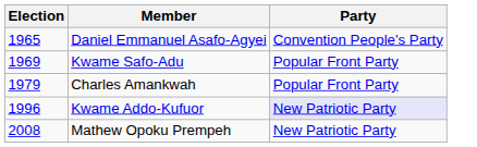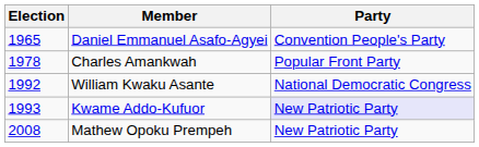 <table class="wikitable">
 <tr>
 <th>Election</th>
 <th>Member</th>
 <th>Party</th>
 </tr>
 <tr>
 <td><a href='#'>1965</a></td>
 <td><a href='#'>Daniel Emmanuel Asafo-Agyei</a></td>
 <td><a href='#'>Convention People's Party</a></td>
 </tr>
 <tr>
-<td><a href='#'>1969</a></td>
-<td><a href='#'>Kwame Safo-Adu</a></td>
-<td><a href='#'>Popular Front Party</a></td>
-</tr>
-<tr>
-<td><a href='#'>1979</a></td>
+<td><a href='#'>1978</a></td>
 <td>Charles Amankwah</td>
 <td><a href='#'>Popular Front Party</a></td>
 </tr>
 <tr>
-<td><a href='#'>1996</a></td>
+<td><a href='#'>1992</a></td>
+<td>William Kwaku Asante</td>
+<td><a href='#'>National Democratic Congress</a></td>
+</tr>
+<tr>
+<td><a href='#'>1993</a></td>
 <td><a href='#'>Kwame Addo-Kufuor</a></td>
 <td style="background: lavender;"><a href='#'>New Patriotic Party</a></td>
 </tr>
 <tr>
 <td><a href='#'>2008</a></td>
 <td>Mathew Opoku Prempeh</td>
 <td><a href='#'>New Patriotic Party</a></td>
 </tr>
 </table>
